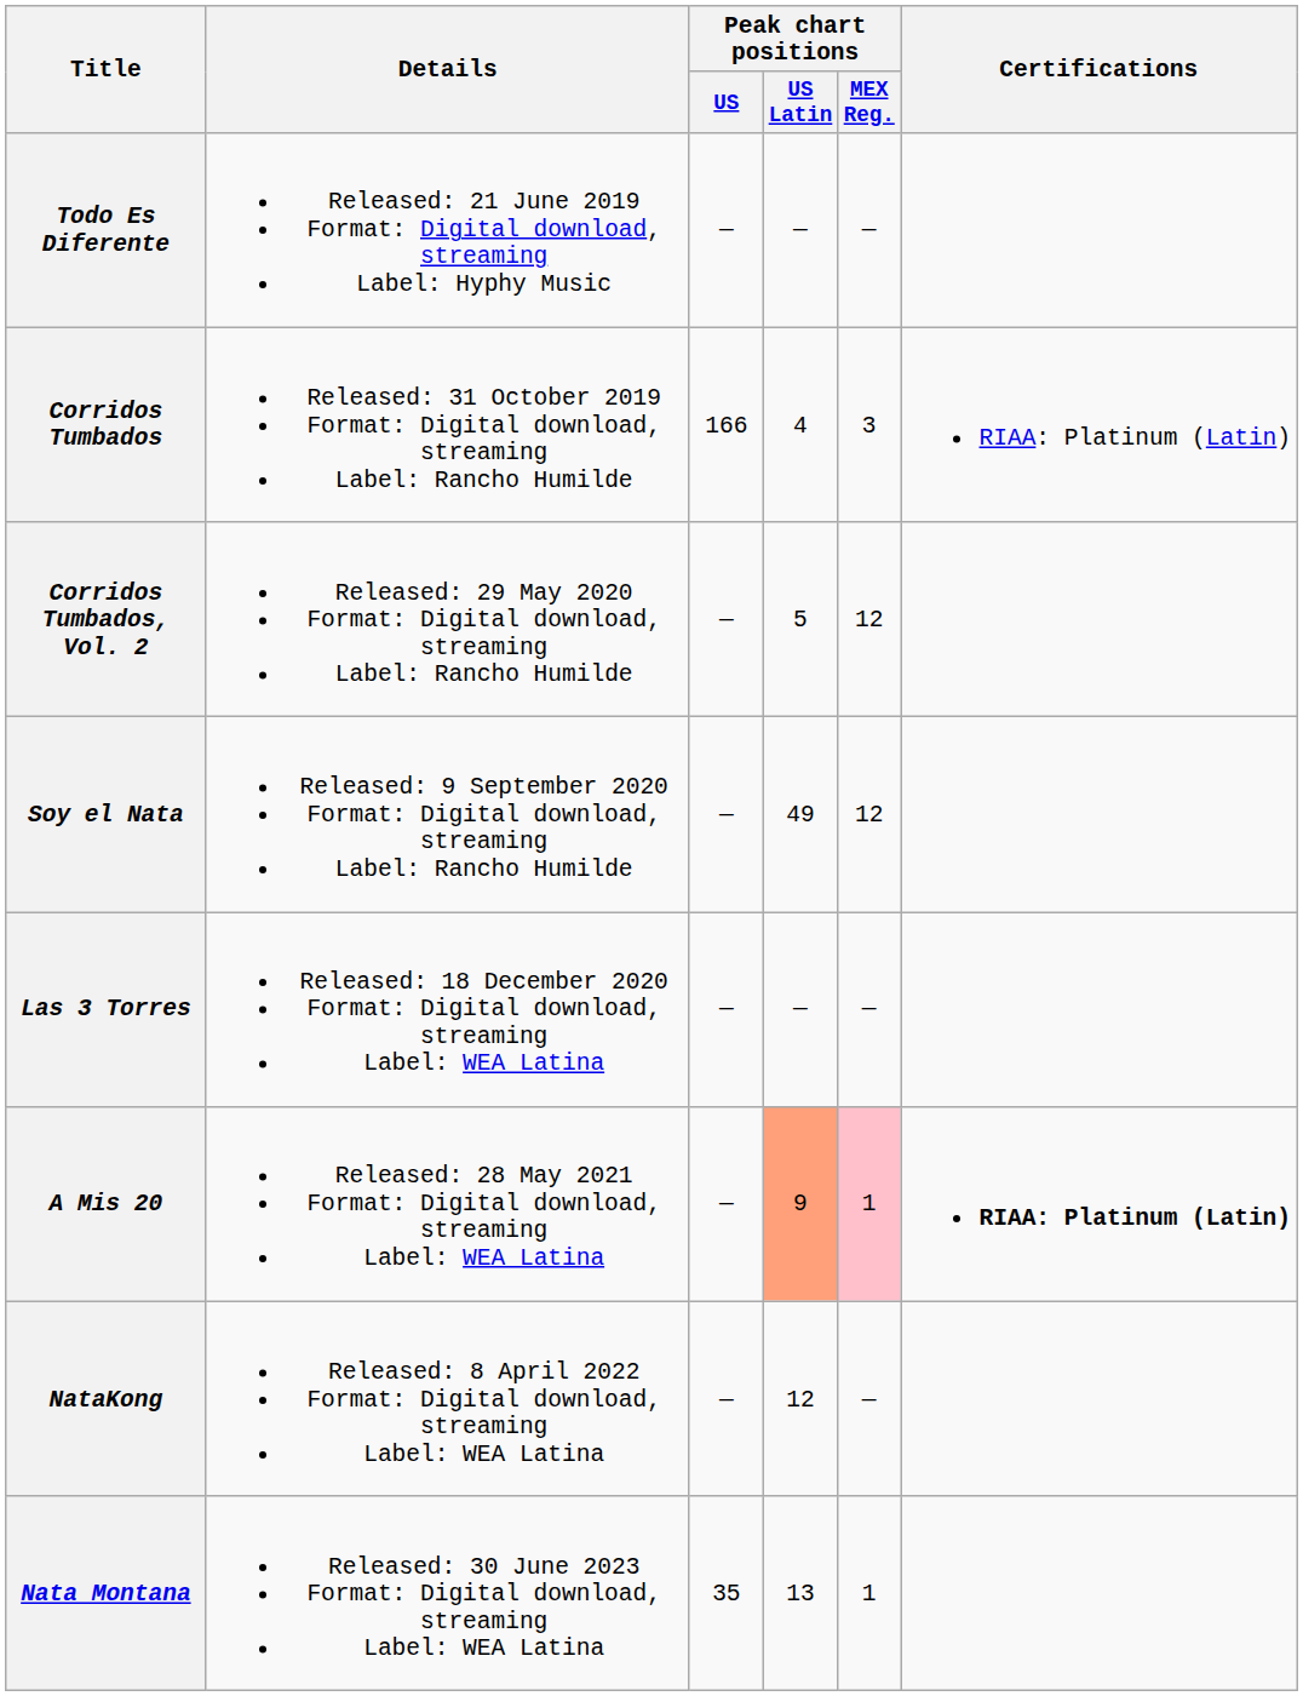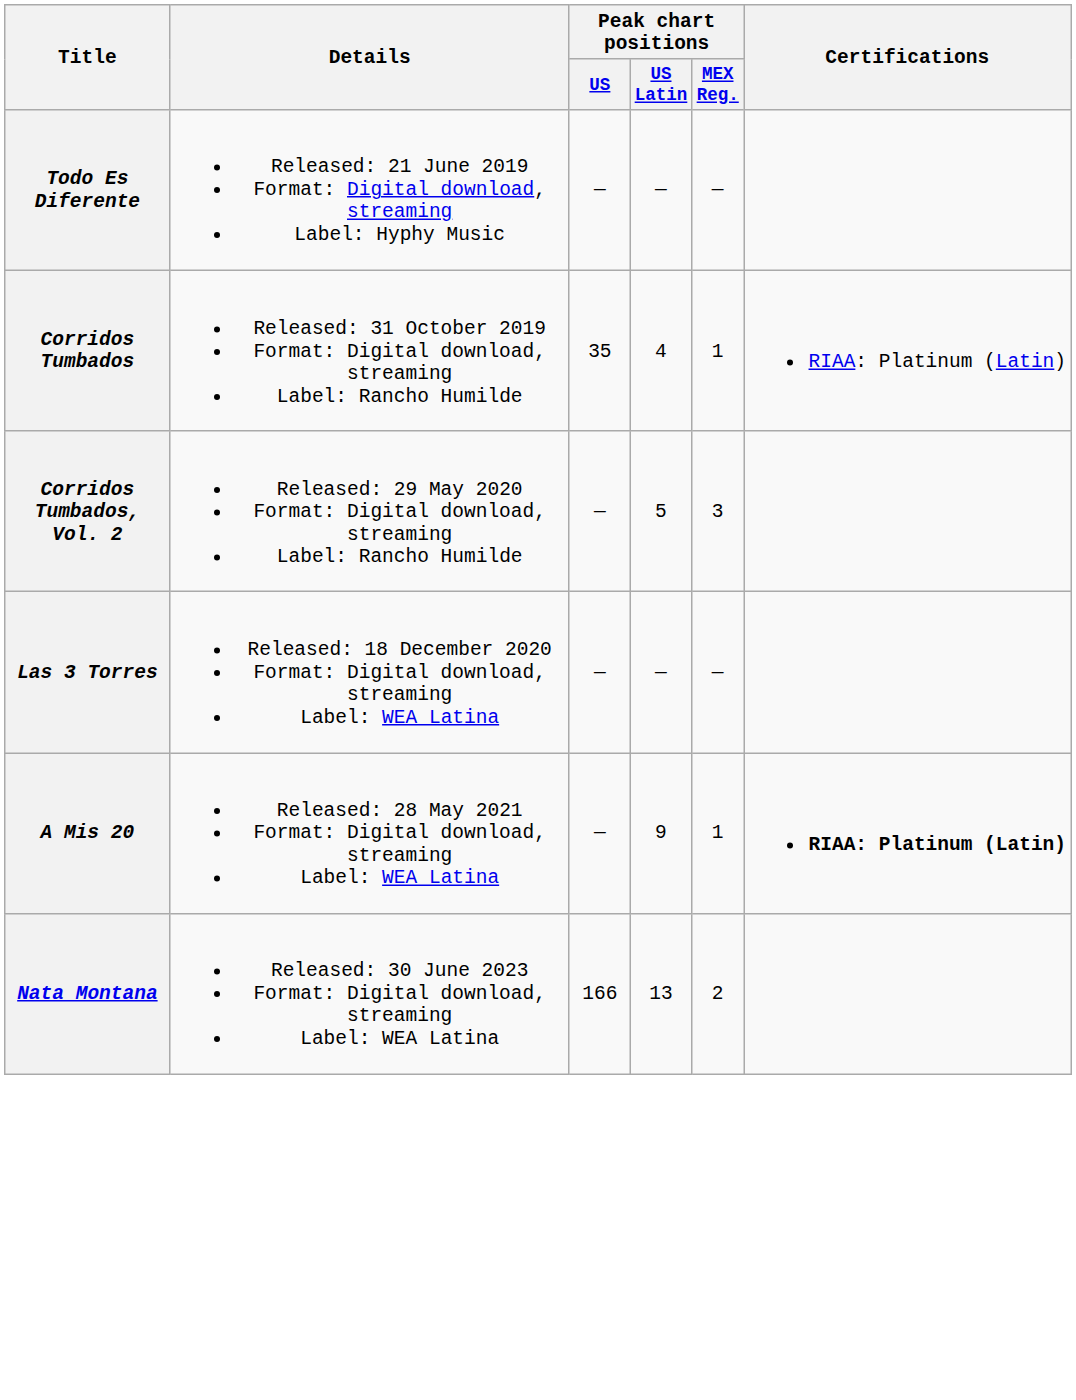 <table class="wikitable plainrowheaders" style="text-align:center;">
 <tr>
 <th scope="col" rowspan="2" style="width:8em;">Title</th>
 <th scope="col" rowspan="2" style="width:20em;">Details</th>
 <th scope="col" colspan="3">Peak chart positions</th>
 <th rowspan="2">Certifications</th>
 </tr>
 <tr>
 <th scope="col" style="width:3em;font-size:90%;"><a href='#'>US</a><br></th>
 <th scope="col" style="width:2.5em;font-size:90%;"><a href='#'>US<br>Latin</a><br></th>
 <th scope="col" style="width:2.5em;font-size:90%;"><a href='#'>MEX<br>Reg.</a><br></th>
 </tr>
 <tr>
 <th scope="row"><em>Todo Es Diferente</em></th>
 <td><br><ul><li>Released: 21 June 2019</li><li>Format: <a href='#'>Digital download</a>, <a href='#'>streaming</a></li><li>Label: Hyphy Music</li></ul></td>
 <td>—</td>
 <td>—</td>
 <td>—</td>
 <td></td>
 </tr>
 <tr>
 <th scope="row"><em>Corridos Tumbados</em></th>
 <td><br><ul><li>Released: 31 October 2019</li><li>Format: Digital download, streaming</li><li>Label: Rancho Humilde</li></ul></td>
-<td>166</td>
+<td>35</td>
 <td>4</td>
-<td>3</td>
+<td>1</td>
 <td><br><ul><li><a href='#'>RIAA</a>: Platinum (<a href='#'>Latin</a>)</li></ul></td>
 </tr>
 <tr>
 <th scope="row"><em>Corridos Tumbados, Vol. 2</em></th>
 <td><br><ul><li>Released: 29 May 2020</li><li>Format: Digital download, streaming</li><li>Label: Rancho Humilde</li></ul></td>
 <td>—</td>
 <td>5</td>
-<td>12</td>
-<td></td>
-</tr>
-<tr>
-<th scope="row"><em>Soy el Nata</em></th>
-<td><br><ul><li>Released: 9 September 2020</li><li>Format: Digital download, streaming</li><li>Label: Rancho Humilde</li></ul></td>
-<td>—</td>
-<td>49</td>
-<td>12</td>
+<td>3</td>
 <td></td>
 </tr>
 <tr>
 <th scope="row"><em>Las 3 Torres</em><br></th>
 <td><br><ul><li>Released: 18 December 2020</li><li>Format: Digital download, streaming</li><li>Label: <a href='#'>WEA Latina</a></li></ul></td>
 <td>—</td>
 <td>—</td>
 <td>—</td>
 <td></td>
 </tr>
 <tr>
 <th scope="row"><em>A Mis 20</em></th>
 <td><br><ul><li>Released: 28 May 2021</li><li>Format: Digital download, streaming</li><li>Label: <a href='#'>WEA Latina</a></li></ul></td>
 <td>—</td>
-<td style="background: lightsalmon;">9</td>
-<td style="background: pink;">1</td>
+<td>9</td>
+<td>1</td>
 <td><strong><br><ul><li>RIAA: Platinum (Latin)</li></ul></strong></td>
-</tr>
-<tr>
-<th scope="row"><em>NataKong</em></th>
-<td><br><ul><li>Released: 8 April 2022</li><li>Format: Digital download, streaming</li><li>Label: WEA Latina</li></ul></td>
-<td>—</td>
-<td>12</td>
-<td>—</td>
-<td></td>
 </tr>
 <tr>
 <th scope="row"><em><a href='#'>Nata Montana</a></em></th>
 <td><br><ul><li>Released: 30 June 2023</li><li>Format: Digital download, streaming</li><li>Label: WEA Latina</li></ul></td>
-<td>35</td>
+<td>166</td>
 <td>13</td>
-<td>1</td>
+<td>2</td>
 <td></td>
 </tr>
 </table>
